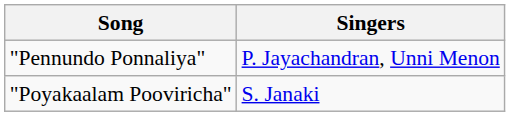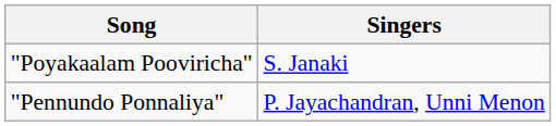 <table class="wikitable" style="font-size:95%;">
 <tr>
 <th>Song</th>
 <th>Singers</th>
 </tr>
 <tr>
+<td>"Poyakaalam Pooviricha"</td>
+<td><a href='#'>S. Janaki</a></td>
+</tr>
+<tr>
 <td>"Pennundo Ponnaliya"</td>
 <td><a href='#'>P. Jayachandran</a>, <a href='#'>Unni Menon</a></td>
 </tr>
-<tr>
-<td>"Poyakaalam Pooviricha"</td>
-<td><a href='#'>S. Janaki</a></td>
-</tr>
 </table>
